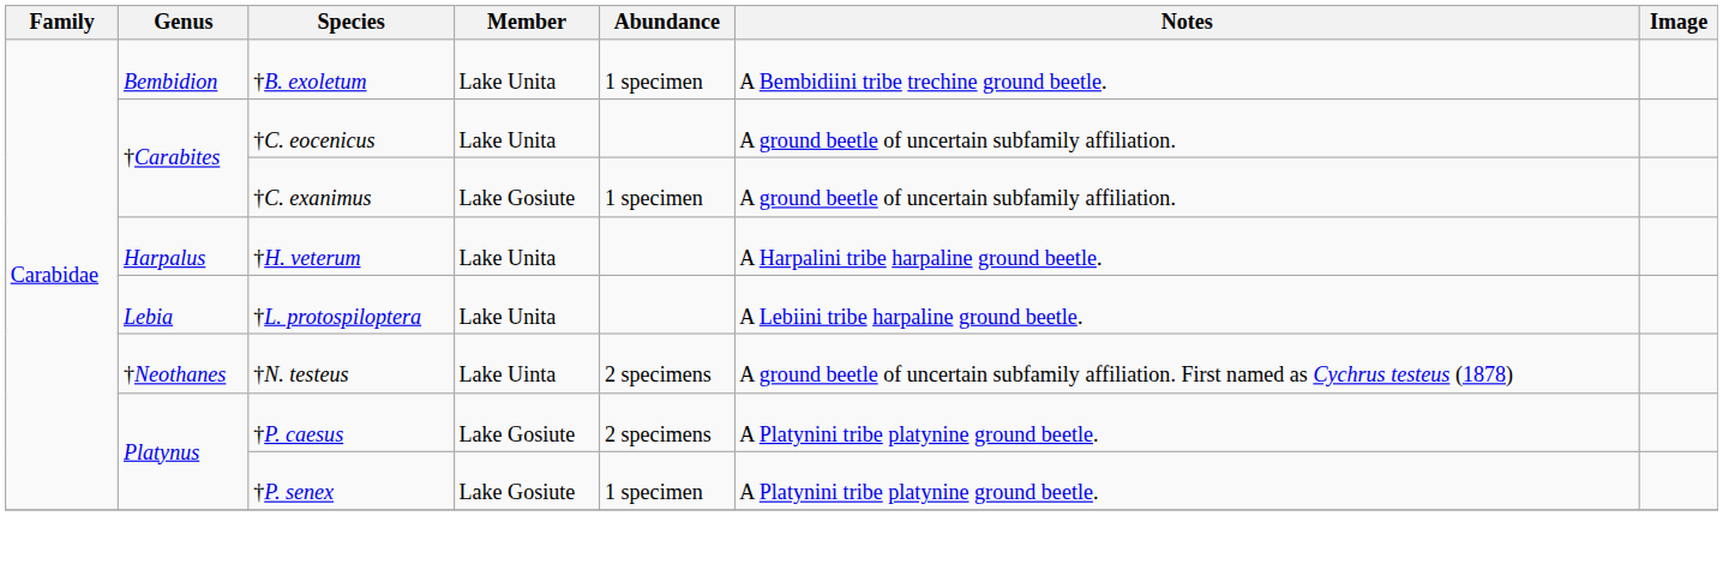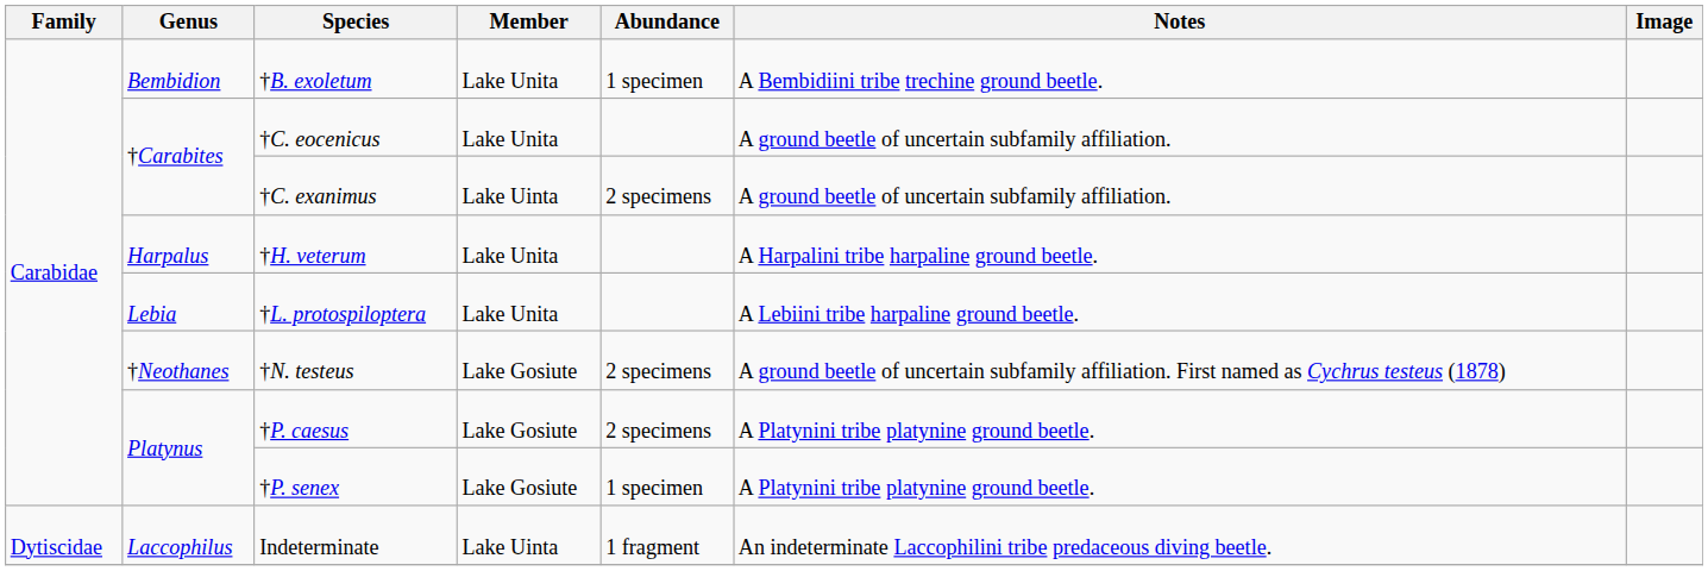 <table class="wikitable" style="margin:auto;width:100%;">
 <tr>
 <th>Family</th>
 <th>Genus</th>
 <th>Species</th>
 <th>Member</th>
 <th>Abundance</th>
 <th>Notes</th>
 <th>Image</th>
 </tr>
 <tr>
 <td rowspan=8><a href='#'>Carabidae</a></td>
 <td><br><em><a href='#'>Bembidion</a></em></td>
 <td><br>†<em><a href='#'>B. exoletum</a></em> </td>
 <td><br>Lake Unita</td>
 <td><br>1 specimen</td>
 <td><br>A <a href='#'>Bembidiini tribe</a> <a href='#'>trechine</a> <a href='#'>ground beetle</a>.</td>
 <td><br></td>
 </tr>
 <tr>
 <td rowspan=2>†<em><a href='#'>Carabites</a></em></td>
 <td><br>†<em>C. eocenicus</em> </td>
 <td><br>Lake Unita</td>
 <td></td>
 <td><br>A <a href='#'>ground beetle</a> of uncertain subfamily affiliation.</td>
 <td></td>
 </tr>
 <tr>
 <td><br>†<em>C. exanimus</em> </td>
-<td><br>Lake Gosiute</td>
-<td><br>1 specimen</td>
+<td><br>Lake Uinta</td>
+<td><br>2 specimens</td>
 <td><br>A <a href='#'>ground beetle</a> of uncertain subfamily affiliation.</td>
 <td></td>
 </tr>
 <tr>
 <td><br><em><a href='#'>Harpalus</a></em></td>
 <td><br>†<em><a href='#'>H. veterum</a></em> </td>
 <td><br>Lake Unita</td>
 <td></td>
 <td><br>A <a href='#'>Harpalini tribe</a> <a href='#'>harpaline</a> <a href='#'>ground beetle</a>.</td>
 <td></td>
 </tr>
 <tr>
 <td><br><em><a href='#'>Lebia</a></em></td>
 <td><br>†<em><a href='#'>L. protospiloptera</a></em> </td>
 <td><br>Lake Unita</td>
 <td></td>
 <td><br>A <a href='#'>Lebiini tribe</a> <a href='#'>harpaline</a> <a href='#'>ground beetle</a>.</td>
 <td><br></td>
 </tr>
 <tr>
 <td><br>†<em><a href='#'>Neothanes</a></em></td>
 <td><br>†<em>N. testeus</em> </td>
-<td><br>Lake Uinta</td>
+<td><br>Lake Gosiute</td>
 <td><br>2 specimens</td>
 <td><br>A <a href='#'>ground beetle</a> of uncertain subfamily affiliation. First named as <em><a href='#'>Cychrus testeus</a></em> (<a href='#'>1878</a>)</td>
 <td><br></td>
 </tr>
 <tr>
 <td rowspan=2><em><a href='#'>Platynus</a></em></td>
 <td><br>†<em><a href='#'>P. caesus</a></em> </td>
 <td><br>Lake Gosiute</td>
 <td><br>2 specimens</td>
 <td><br>A <a href='#'>Platynini tribe</a> <a href='#'>platynine</a> <a href='#'>ground beetle</a>.</td>
 <td><br></td>
 </tr>
 <tr>
 <td><br>†<em><a href='#'>P. senex</a></em> </td>
 <td><br>Lake Gosiute</td>
 <td><br>1 specimen</td>
 <td><br>A <a href='#'>Platynini tribe</a> <a href='#'>platynine</a> <a href='#'>ground beetle</a>.</td>
 <td><br></td>
 </tr>
 <tr>
+<td><br><a href='#'>Dytiscidae</a></td>
+<td><br><em><a href='#'>Laccophilus</a></em></td>
+<td><br>Indeterminate</td>
+<td><br>Lake Uinta</td>
+<td><br>1 fragment</td>
+<td><br>An indeterminate <a href='#'>Laccophilini tribe</a> <a href='#'>predaceous diving beetle</a>.</td>
+<td></td>
+</tr>
+<tr>
 </tr>
 </table>
